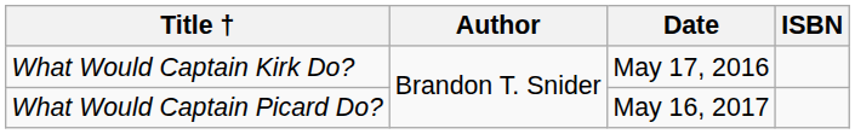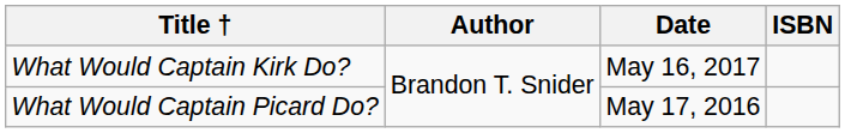 <table class="wikitable">
 <tr>
 <th>Title †</th>
 <th>Author</th>
 <th>Date</th>
 <th>ISBN</th>
 </tr>
 <tr>
 <td><em>What Would Captain Kirk Do?</em></td>
 <td rowspan="2">Brandon T. Snider</td>
-<td>May 17, 2016</td>
+<td>May 16, 2017</td>
 <td></td>
 </tr>
 <tr>
 <td><em>What Would Captain Picard Do?</em></td>
-<td>May 16, 2017</td>
+<td>May 17, 2016</td>
 <td></td>
 </tr>
 </table>
